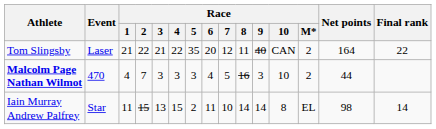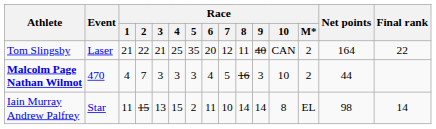 <table class="wikitable" style="font-size:90%">
 <tr>
 <th rowspan=2>Athlete</th>
 <th rowspan=2>Event</th>
 <th colspan=11>Race</th>
 <th rowspan=2>Net points</th>
 <th rowspan=2>Final rank</th>
 </tr>
 <tr style="font-size:95%">
 <th>1</th>
 <th>2</th>
 <th>3</th>
 <th>4</th>
 <th>5</th>
 <th>6</th>
 <th>7</th>
 <th>8</th>
 <th>9</th>
 <th>10</th>
 <th>M*</th>
 </tr>
 <tr align=center>
 <td align=left><a href='#'>Tom Slingsby</a></td>
 <td align=left><a href='#'>Laser</a></td>
 <td>21</td>
 <td>22</td>
 <td>21</td>
-<td>22</td>
+<td>25</td>
 <td>35</td>
 <td>20</td>
 <td>12</td>
 <td>11</td>
 <td><s>40</s></td>
 <td>CAN</td>
 <td>2</td>
 <td>164</td>
 <td>22</td>
 </tr>
 <tr align=center>
 <td align=left><strong><a href='#'>Malcolm Page</a><br><a href='#'>Nathan Wilmot</a></strong></td>
 <td align=left><a href='#'>470</a></td>
 <td>4</td>
 <td>7</td>
 <td>3</td>
 <td>3</td>
 <td>3</td>
 <td>4</td>
 <td>5</td>
 <td><s>16</s></td>
 <td>3</td>
 <td>10</td>
 <td>2</td>
 <td>44</td>
 <td></td>
 </tr>
 <tr align=center>
 <td align=left><a href='#'>Iain Murray</a><br><a href='#'>Andrew Palfrey</a></td>
 <td align=left><a href='#'>Star</a></td>
 <td>11</td>
 <td><s>15</s></td>
 <td>13</td>
 <td>15</td>
 <td>2</td>
 <td>11</td>
 <td>10</td>
 <td>14</td>
 <td>14</td>
 <td>8</td>
 <td>EL</td>
 <td>98</td>
 <td>14</td>
 </tr>
 </table>
